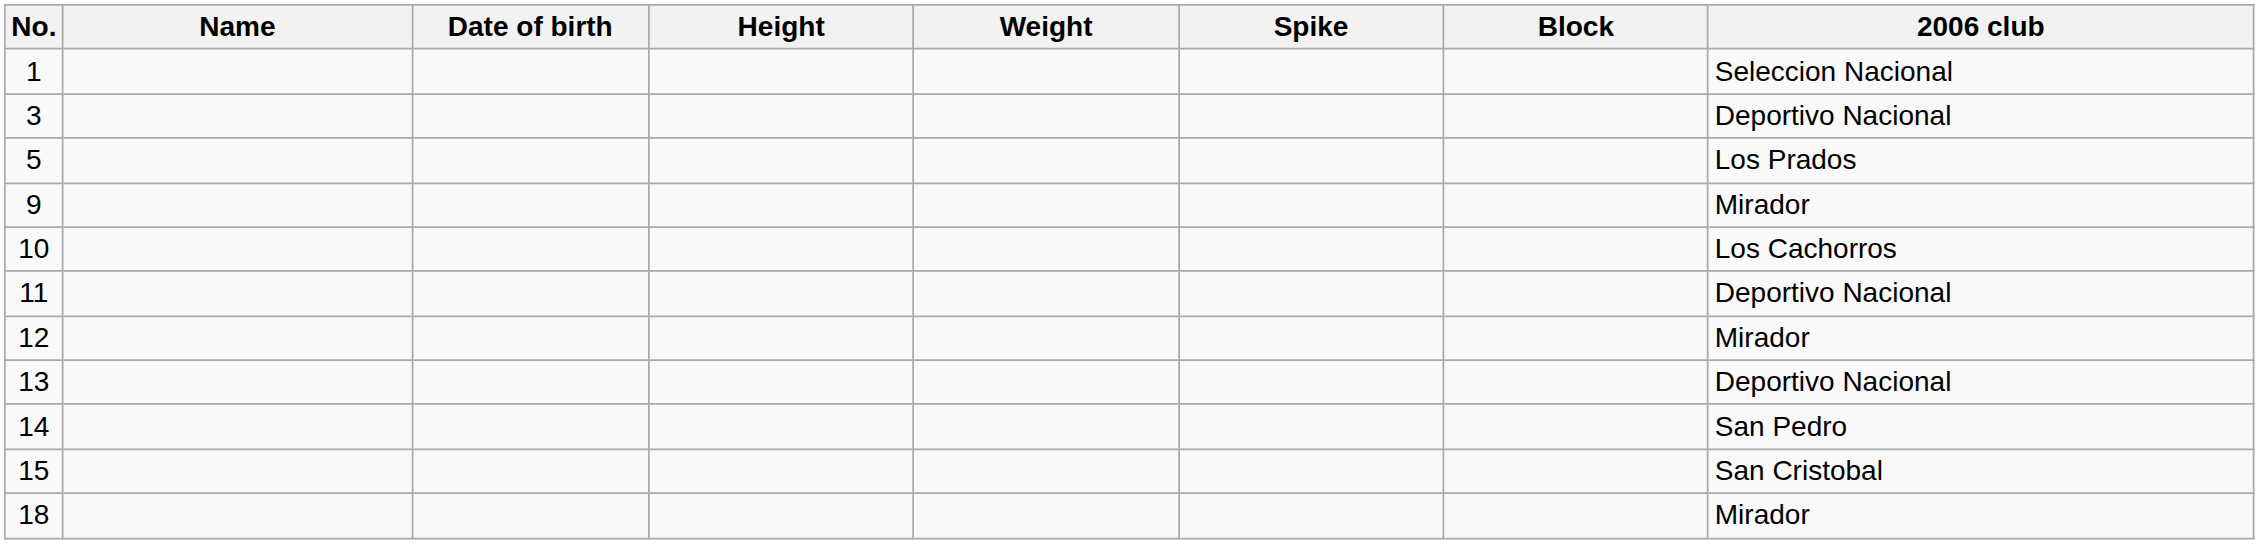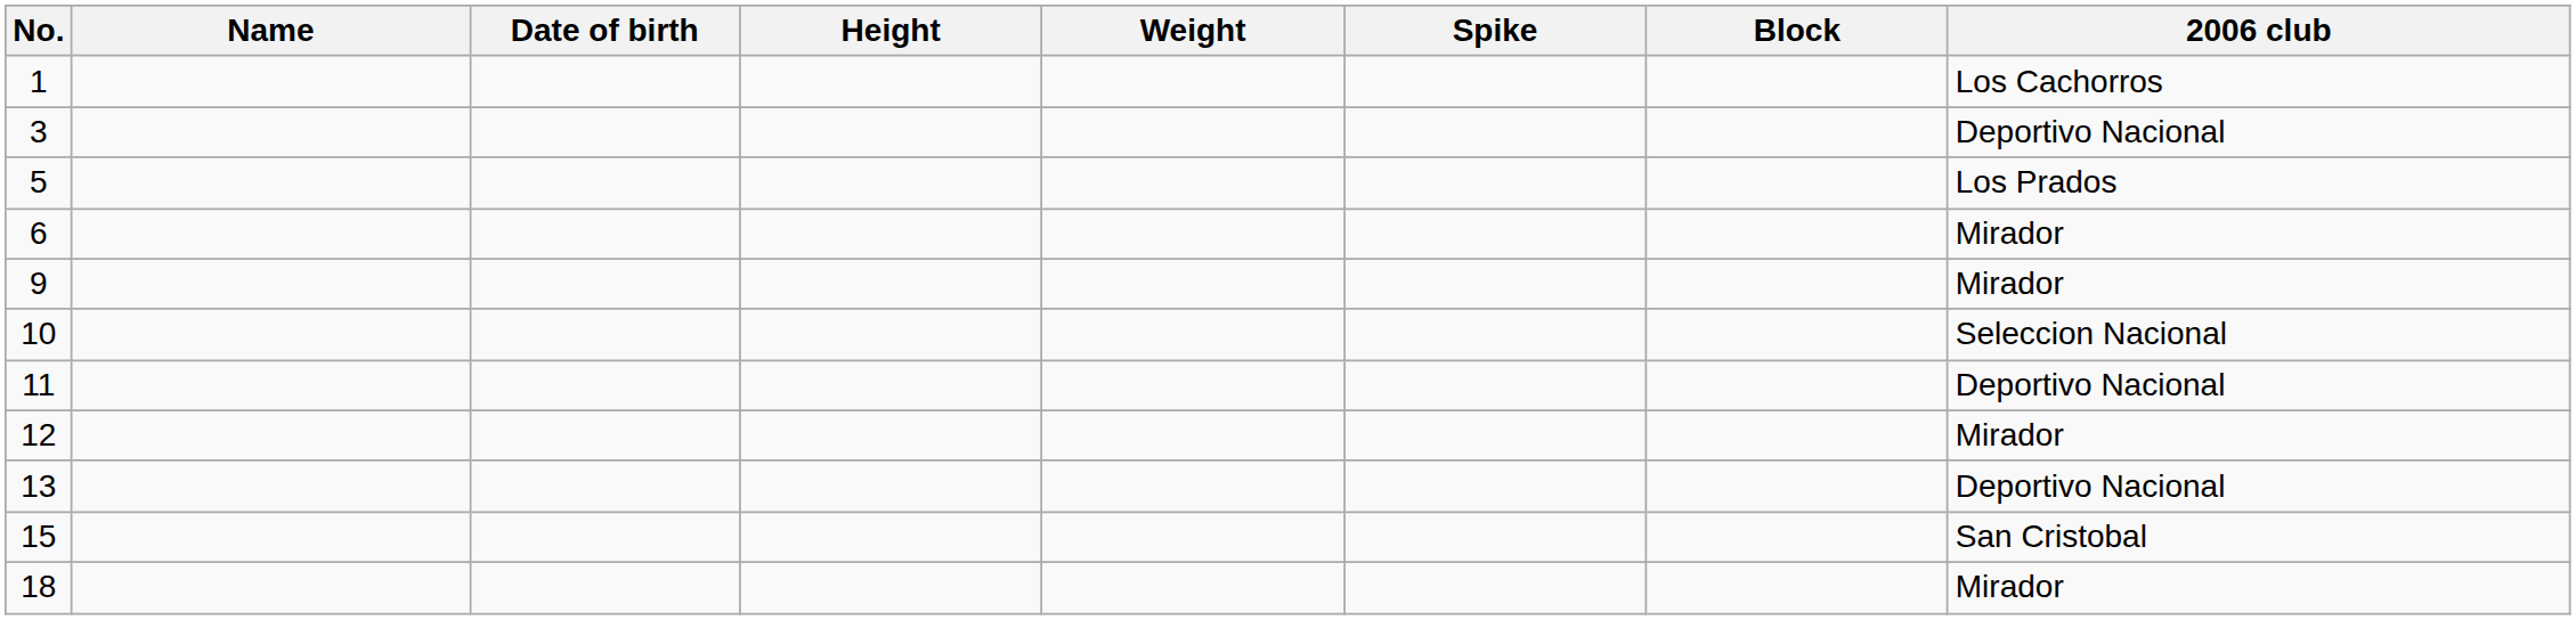 <table class="wikitable sortable" style="font-size:100%; text-align:center;">
 <tr>
 <th>No.</th>
 <th style="width:12em">Name</th>
 <th style="width:8em">Date of birth</th>
 <th style="width:9em">Height</th>
 <th style="width:9em">Weight</th>
 <th style="width:9em">Spike</th>
 <th style="width:9em">Block</th>
 <th style="width:19em">2006 club</th>
 </tr>
 <tr>
 <td>1</td>
 <td align=left></td>
 <td align=right></td>
 <td></td>
 <td></td>
 <td></td>
 <td></td>
-<td align=left>Seleccion Nacional</td>
+<td align=left>Los Cachorros</td>
 </tr>
 <tr>
 <td>3</td>
 <td align=left></td>
 <td align=right></td>
 <td></td>
 <td></td>
 <td></td>
 <td></td>
 <td align=left>Deportivo Nacional</td>
 </tr>
 <tr>
 <td>5</td>
 <td align=left></td>
 <td align=right></td>
 <td></td>
 <td></td>
 <td></td>
 <td></td>
 <td align=left>Los Prados</td>
 </tr>
 <tr>
+<td>6</td>
+<td align=left></td>
+<td align=right></td>
+<td></td>
+<td></td>
+<td></td>
+<td></td>
+<td align=left>Mirador</td>
+</tr>
+<tr>
 <td>9</td>
 <td align=left></td>
 <td align=right></td>
 <td></td>
 <td></td>
 <td></td>
 <td></td>
 <td align=left>Mirador</td>
 </tr>
 <tr>
 <td>10</td>
 <td align=left></td>
 <td align=right></td>
 <td></td>
 <td></td>
 <td></td>
 <td></td>
-<td align=left>Los Cachorros</td>
+<td align=left>Seleccion Nacional</td>
 </tr>
 <tr>
 <td>11</td>
 <td align=left></td>
 <td align=right></td>
 <td></td>
 <td></td>
 <td></td>
 <td></td>
 <td align=left>Deportivo Nacional</td>
 </tr>
 <tr>
 <td>12</td>
 <td align=left></td>
 <td align=right></td>
 <td></td>
 <td></td>
 <td></td>
 <td></td>
 <td align=left>Mirador</td>
 </tr>
 <tr>
 <td>13</td>
 <td align=left></td>
 <td align=right></td>
 <td></td>
 <td></td>
 <td></td>
 <td></td>
 <td align=left>Deportivo Nacional</td>
 </tr>
 <tr>
-<td>14</td>
-<td align=left></td>
-<td align=right></td>
-<td></td>
-<td></td>
-<td></td>
-<td></td>
-<td align=left>San Pedro</td>
-</tr>
-<tr>
 <td>15</td>
 <td align=left></td>
 <td align=right></td>
 <td></td>
 <td></td>
 <td></td>
 <td></td>
 <td align=left>San Cristobal</td>
 </tr>
 <tr>
 <td>18</td>
 <td align=left></td>
 <td align=right></td>
 <td></td>
 <td></td>
 <td></td>
 <td></td>
 <td align=left>Mirador</td>
 </tr>
 </table>
